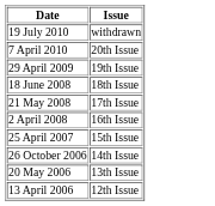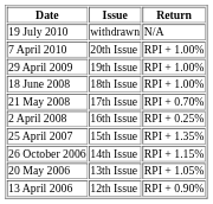 <table border="1">
 <tr>
 <th>Date</th>
 <th>Issue</th>
+<th>Return</th>
 </tr>
 <tr>
 <td>19 July 2010</td>
 <td>withdrawn</td>
+<td>N/A</td>
 </tr>
 <tr>
 <td>7 April 2010</td>
 <td>20th Issue</td>
+<td>RPI + 1.00%</td>
 </tr>
 <tr>
 <td>29 April 2009</td>
 <td>19th Issue</td>
+<td>RPI + 1.00%</td>
 </tr>
 <tr>
 <td>18 June 2008</td>
 <td>18th Issue</td>
+<td>RPI + 1.00%</td>
 </tr>
 <tr>
 <td>21 May 2008</td>
 <td>17th Issue</td>
+<td>RPI + 0.70%</td>
 </tr>
 <tr>
 <td>2 April 2008</td>
 <td>16th Issue</td>
+<td>RPI + 0.25%</td>
 </tr>
 <tr>
 <td>25 April 2007</td>
 <td>15th Issue</td>
+<td>RPI + 1.35%</td>
 </tr>
 <tr>
 <td>26 October 2006</td>
 <td>14th Issue</td>
+<td>RPI + 1.15%</td>
 </tr>
 <tr>
 <td>20 May 2006</td>
 <td>13th Issue</td>
+<td>RPI + 1.05%</td>
 </tr>
 <tr>
 <td>13 April 2006</td>
 <td>12th Issue</td>
+<td>RPI + 0.90%</td>
 </tr>
 </table>
